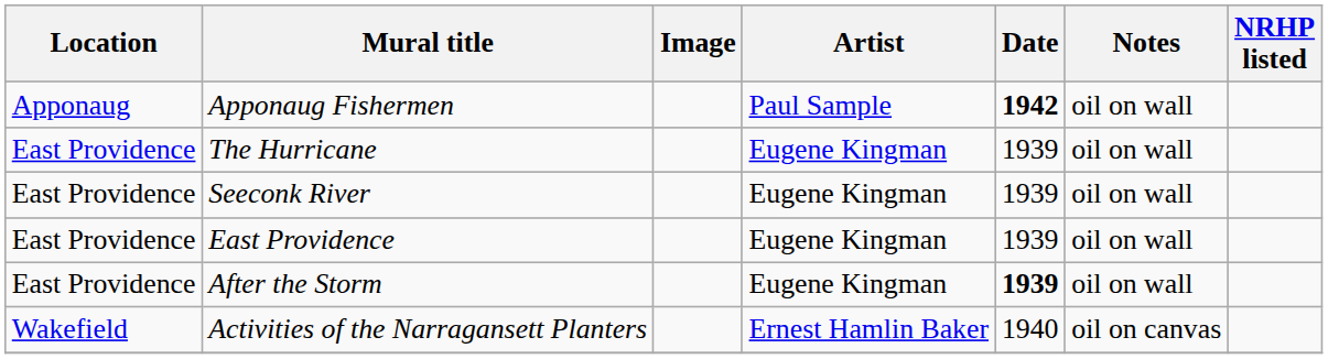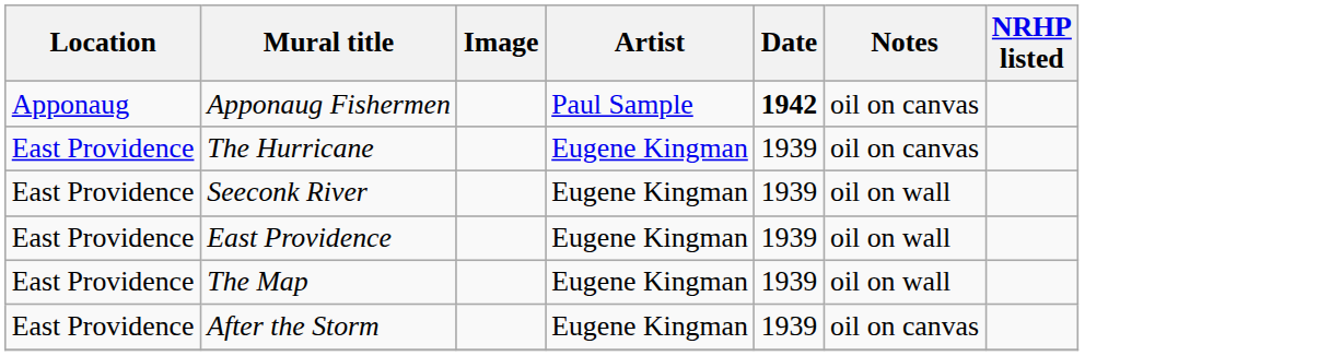 <table class="wikitable sortable">
 <tr>
 <th>Location</th>
 <th>Mural title</th>
 <th>Image</th>
 <th>Artist</th>
 <th>Date</th>
 <th>Notes</th>
 <th><a href='#'>NRHP</a><br>listed</th>
 </tr>
 <tr>
 <td><a href='#'>Apponaug</a></td>
 <td><em>Apponaug Fishermen</em></td>
 <td></td>
 <td><a href='#'>Paul Sample</a></td>
 <td><strong>1942</strong></td>
-<td>oil on wall</td>
+<td>oil on canvas</td>
 <td></td>
 </tr>
 <tr>
 <td><a href='#'>East Providence</a></td>
 <td><em>The Hurricane</em></td>
 <td></td>
 <td><a href='#'>Eugene Kingman</a></td>
 <td>1939</td>
-<td>oil on wall</td>
+<td>oil on canvas</td>
 <td></td>
 </tr>
 <tr>
 <td>East Providence</td>
 <td><em>Seeconk River</em></td>
 <td></td>
 <td>Eugene Kingman</td>
 <td>1939</td>
 <td>oil on wall</td>
 <td></td>
 </tr>
 <tr>
 <td>East Providence</td>
 <td><em>East Providence</em></td>
 <td></td>
 <td>Eugene Kingman</td>
 <td>1939</td>
 <td>oil on wall</td>
 <td></td>
 </tr>
 <tr>
 <td>East Providence</td>
-<td><em>After the Storm</em></td>
+<td><em>The Map</em></td>
 <td></td>
 <td>Eugene Kingman</td>
-<td><strong>1939</strong></td>
+<td>1939</td>
 <td>oil on wall</td>
 <td></td>
 </tr>
 <tr>
-<td><a href='#'>Wakefield</a></td>
-<td><em>Activities of the Narragansett Planters</em></td>
+<td>East Providence</td>
+<td><em>After the Storm</em></td>
 <td></td>
-<td><a href='#'>Ernest Hamlin Baker</a></td>
-<td>1940</td>
+<td>Eugene Kingman</td>
+<td>1939</td>
 <td>oil on canvas</td>
 <td></td>
 </tr>
 <tr>
 </tr>
 </table>
